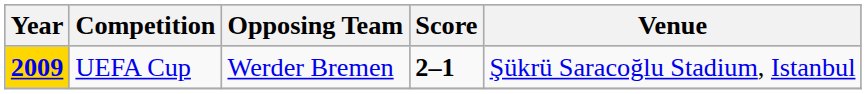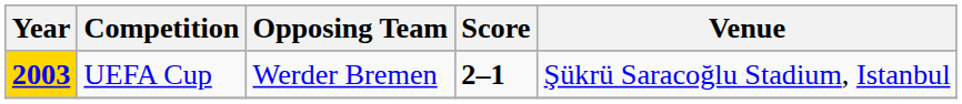 <table class="wikitable">
 <tr>
 <th>Year</th>
 <th>Competition</th>
 <th>Opposing Team</th>
 <th>Score</th>
 <th>Venue</th>
 </tr>
 <tr>
-<td bgcolor=Gold><strong><a href='#'>2009</a></strong></td>
+<td bgcolor=Gold><strong><a href='#'>2003</a></strong></td>
 <td><a href='#'>UEFA Cup</a></td>
 <td> <a href='#'>Werder Bremen</a></td>
 <td><strong>2–1</strong></td>
 <td> <a href='#'>Şükrü Saracoğlu Stadium</a>, <a href='#'>Istanbul</a></td>
 </tr>
 <tr>
 </tr>
 </table>
